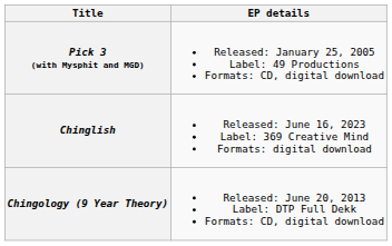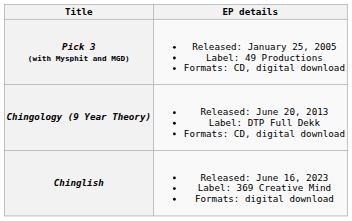 <table class="wikitable plainrowheaders" style="text-align:center;">
 <tr>
 <th scope="col">Title</th>
 <th scope="col">EP details</th>
 </tr>
 <tr>
 <th scope="row"><em>Pick 3</em> <br><small>(with Mysphit and MGD)</small></th>
 <td><br><ul><li>Released: January 25, 2005</li><li>Label: 49 Productions</li><li>Formats: CD, digital download</li></ul></td>
 </tr>
 <tr>
+<th scope="row"><em>Chingology (9 Year Theory)</em></th>
+<td><br><ul><li>Released: June 20, 2013</li><li>Label:  DTP Full Dekk</li><li>Formats: CD, digital download</li></ul></td>
+</tr>
+<tr>
 <th scope="row"><em>Chinglish</em></th>
 <td><br><ul><li>Released: June 16, 2023</li><li>Label: 369 Creative Mind</li><li>Formats: digital download</li></ul></td>
 </tr>
-<tr>
-<th scope="row"><em>Chingology (9 Year Theory)</em></th>
-<td><br><ul><li>Released: June 20, 2013</li><li>Label:  DTP Full Dekk</li><li>Formats: CD, digital download</li></ul></td>
-</tr>
 </table>
